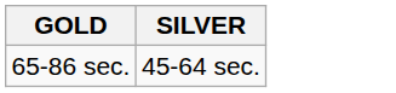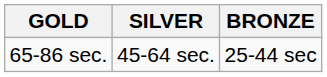 <table class="wikitable">
 <tr>
 <th>GOLD</th>
 <th>SILVER</th>
+<th>BRONZE</th>
 </tr>
 <tr>
 <td>65-86 sec.</td>
 <td>45-64 sec.</td>
+<td>25-44 sec</td>
 </tr>
 </table>
